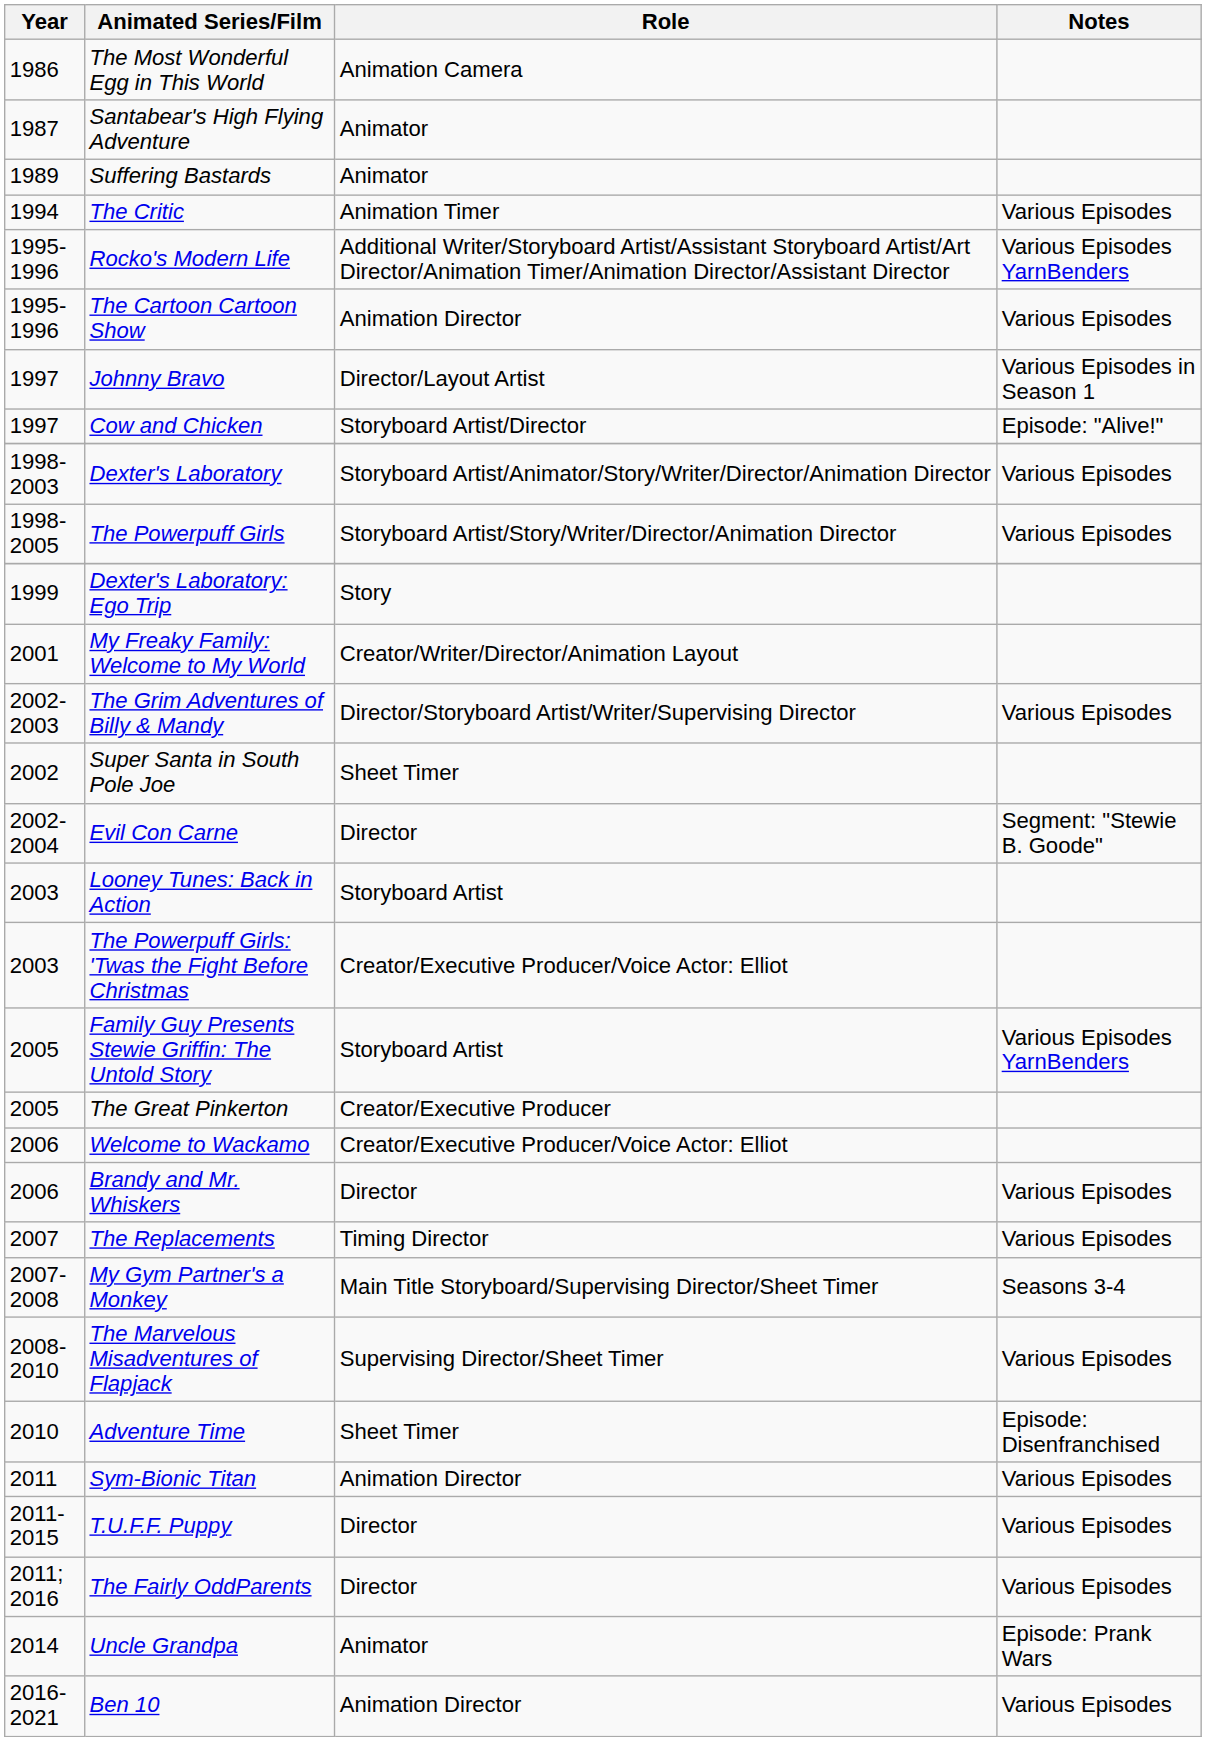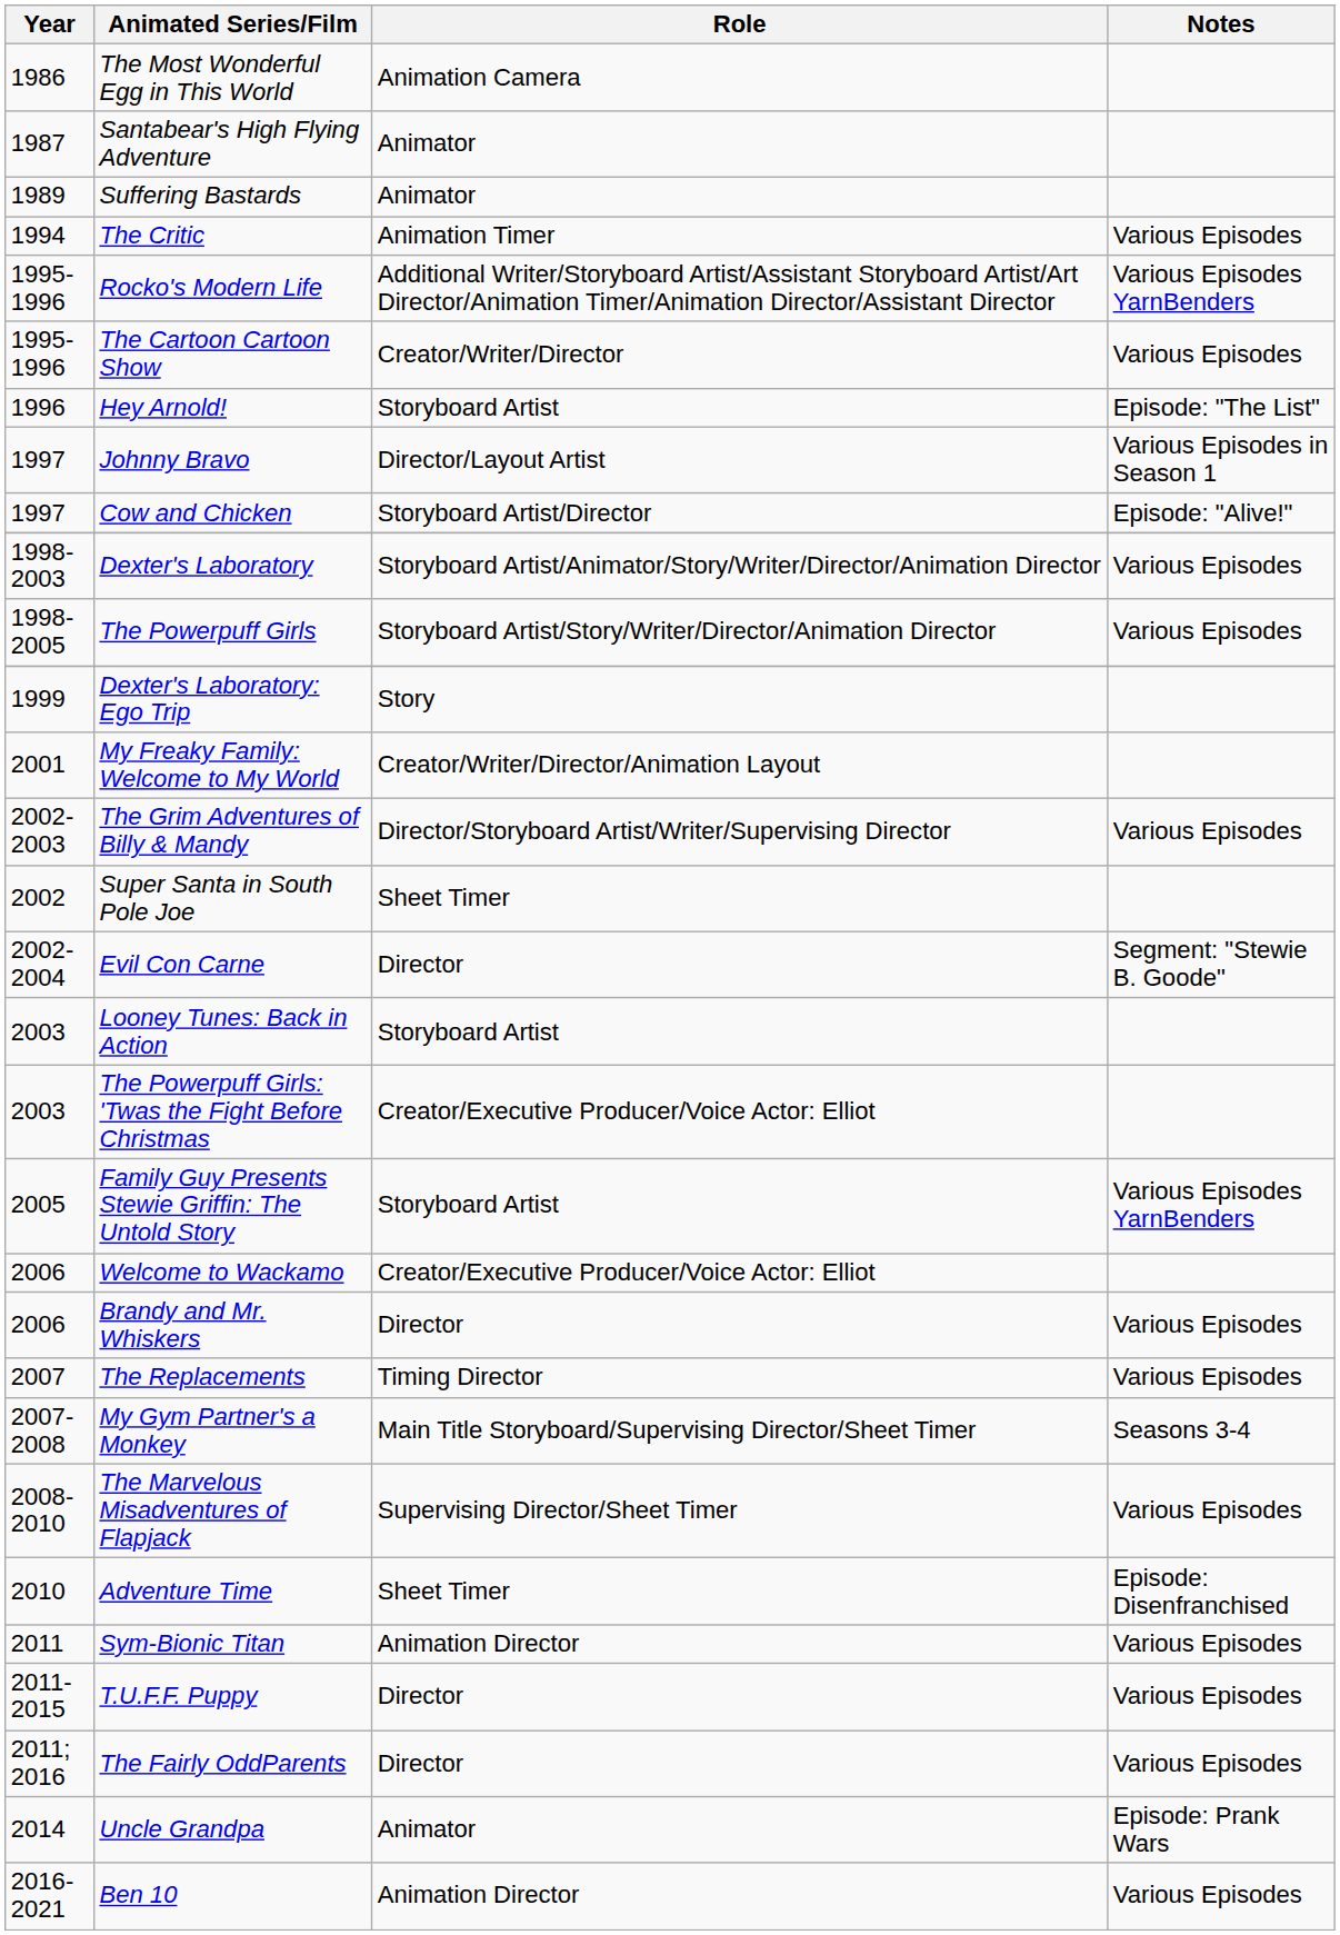 <table class="wikitable">
 <tr>
 <th>Year</th>
 <th>Animated Series/Film</th>
 <th>Role</th>
 <th>Notes</th>
 </tr>
 <tr>
 <td>1986</td>
 <td><em>The Most Wonderful Egg in This World</em></td>
 <td>Animation Camera</td>
 <td></td>
 </tr>
 <tr>
 <td>1987</td>
 <td><em>Santabear's High Flying Adventure</em></td>
 <td>Animator</td>
 <td></td>
 </tr>
 <tr>
 <td>1989</td>
 <td><em>Suffering Bastards</em></td>
 <td>Animator</td>
 <td></td>
 </tr>
 <tr>
 <td>1994</td>
 <td><em><a href='#'>The Critic</a></em></td>
 <td>Animation Timer</td>
 <td>Various Episodes</td>
 </tr>
 <tr>
 <td>1995-1996</td>
 <td><em><a href='#'>Rocko's Modern Life</a></em></td>
 <td>Additional Writer/Storyboard Artist/Assistant Storyboard Artist/Art Director/Animation Timer/Animation Director/Assistant Director</td>
 <td>Various Episodes <a href='#'>YarnBenders</a></td>
 </tr>
 <tr>
 <td>1995-1996</td>
 <td><em><a href='#'>The Cartoon Cartoon Show</a></em></td>
-<td>Animation Director</td>
+<td>Creator/Writer/Director</td>
 <td>Various Episodes</td>
+</tr>
+<tr>
+<td>1996</td>
+<td><em><a href='#'>Hey Arnold!</a></em></td>
+<td>Storyboard Artist</td>
+<td>Episode: "The List"</td>
 </tr>
 <tr>
 <td>1997</td>
 <td><em><a href='#'>Johnny Bravo</a></em></td>
 <td>Director/Layout Artist</td>
 <td>Various Episodes in Season 1</td>
 </tr>
 <tr>
 <td>1997</td>
 <td><em><a href='#'>Cow and Chicken</a></em></td>
 <td>Storyboard Artist/Director</td>
 <td>Episode: "Alive!"</td>
 </tr>
 <tr>
 </tr>
 <tr>
 <td>1998-2003</td>
 <td><em><a href='#'>Dexter's Laboratory</a></em></td>
 <td>Storyboard Artist/Animator/Story/Writer/Director/Animation Director</td>
 <td>Various Episodes</td>
 </tr>
 <tr>
 <td>1998-2005</td>
 <td><em><a href='#'>The Powerpuff Girls</a></em></td>
 <td>Storyboard Artist/Story/Writer/Director/Animation Director</td>
 <td>Various Episodes</td>
 </tr>
 <tr>
 </tr>
 <tr>
 <td>1999</td>
 <td><em><a href='#'>Dexter's Laboratory: Ego Trip</a></em></td>
 <td>Story</td>
 <td></td>
 </tr>
 <tr>
 <td>2001</td>
 <td><em><a href='#'>My Freaky Family: Welcome to My World</a></em></td>
 <td>Creator/Writer/Director/Animation Layout</td>
 <td></td>
 </tr>
 <tr>
 <td>2002-2003</td>
 <td><em><a href='#'>The Grim Adventures of Billy & Mandy</a></em></td>
 <td>Director/Storyboard Artist/Writer/Supervising Director</td>
 <td>Various Episodes</td>
 </tr>
 <tr>
 <td>2002</td>
 <td><em>Super Santa in South Pole Joe</em></td>
 <td>Sheet Timer</td>
 <td></td>
 </tr>
 <tr>
 <td>2002-2004</td>
 <td><em><a href='#'>Evil Con Carne</a></em></td>
 <td>Director</td>
 <td>Segment: "Stewie B. Goode"</td>
 </tr>
 <tr>
 <td>2003</td>
 <td><em><a href='#'>Looney Tunes: Back in Action</a></em></td>
 <td>Storyboard Artist</td>
 <td></td>
 </tr>
 <tr>
 <td>2003</td>
 <td><em><a href='#'>The Powerpuff Girls: 'Twas the Fight Before Christmas</a></em></td>
 <td>Creator/Executive Producer/Voice Actor: Elliot</td>
 <td></td>
 </tr>
 <tr>
 <td>2005</td>
 <td><em><a href='#'>Family Guy Presents Stewie Griffin: The Untold Story</a></em></td>
 <td>Storyboard Artist</td>
 <td>Various Episodes <a href='#'>YarnBenders</a></td>
 </tr>
 <tr>
-<td>2005</td>
-<td><em>The Great Pinkerton</em></td>
-<td>Creator/Executive Producer</td>
-<td></td>
-</tr>
-<tr>
 <td>2006</td>
 <td><em><a href='#'>Welcome to Wackamo</a></em></td>
 <td>Creator/Executive Producer/Voice Actor: Elliot</td>
 <td></td>
 </tr>
 <tr>
 <td>2006</td>
 <td><em><a href='#'>Brandy and Mr. Whiskers</a></em></td>
 <td>Director</td>
 <td>Various Episodes</td>
 </tr>
 <tr>
 <td>2007</td>
 <td><em><a href='#'>The Replacements</a></em></td>
 <td>Timing Director</td>
 <td>Various Episodes</td>
 </tr>
 <tr>
 <td>2007-2008</td>
 <td><em><a href='#'>My Gym Partner's a Monkey</a></em></td>
 <td>Main Title Storyboard/Supervising Director/Sheet Timer</td>
 <td>Seasons 3-4</td>
 </tr>
 <tr>
 <td>2008-2010</td>
 <td><em><a href='#'>The Marvelous Misadventures of Flapjack</a></em></td>
 <td>Supervising Director/Sheet Timer</td>
 <td>Various Episodes</td>
 </tr>
 <tr>
 <td>2010</td>
 <td><em><a href='#'>Adventure Time</a></em></td>
 <td>Sheet Timer</td>
 <td>Episode: Disenfranchised</td>
 </tr>
 <tr>
 <td>2011</td>
 <td><em><a href='#'>Sym-Bionic Titan</a></em></td>
 <td>Animation Director</td>
 <td>Various Episodes</td>
 </tr>
 <tr>
 <td>2011-2015</td>
 <td><em><a href='#'>T.U.F.F. Puppy</a></em></td>
 <td>Director</td>
 <td>Various Episodes</td>
 </tr>
 <tr>
 <td>2011; 2016</td>
 <td><em><a href='#'>The Fairly OddParents</a></em></td>
 <td>Director</td>
 <td>Various Episodes</td>
 </tr>
 <tr>
 <td>2014</td>
 <td><em><a href='#'>Uncle Grandpa</a></em></td>
 <td>Animator</td>
 <td>Episode: Prank Wars</td>
 </tr>
 <tr>
 <td>2016-2021</td>
 <td><em><a href='#'>Ben 10</a></em></td>
 <td>Animation Director</td>
 <td>Various Episodes</td>
 </tr>
 </table>
